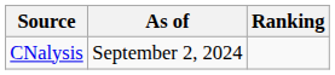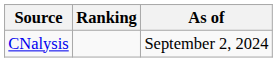 <table class="wikitable" style="text-align:center">
 <tr>
 <th>Source</th>
+<th>Ranking</th>
 <th>As of</th>
-<th>Ranking</th>
 </tr>
 <tr>
 <td align=left><a href='#'>CNalysis</a></td>
+<td></td>
 <td>September 2, 2024</td>
-<td></td>
 </tr>
 </table>
